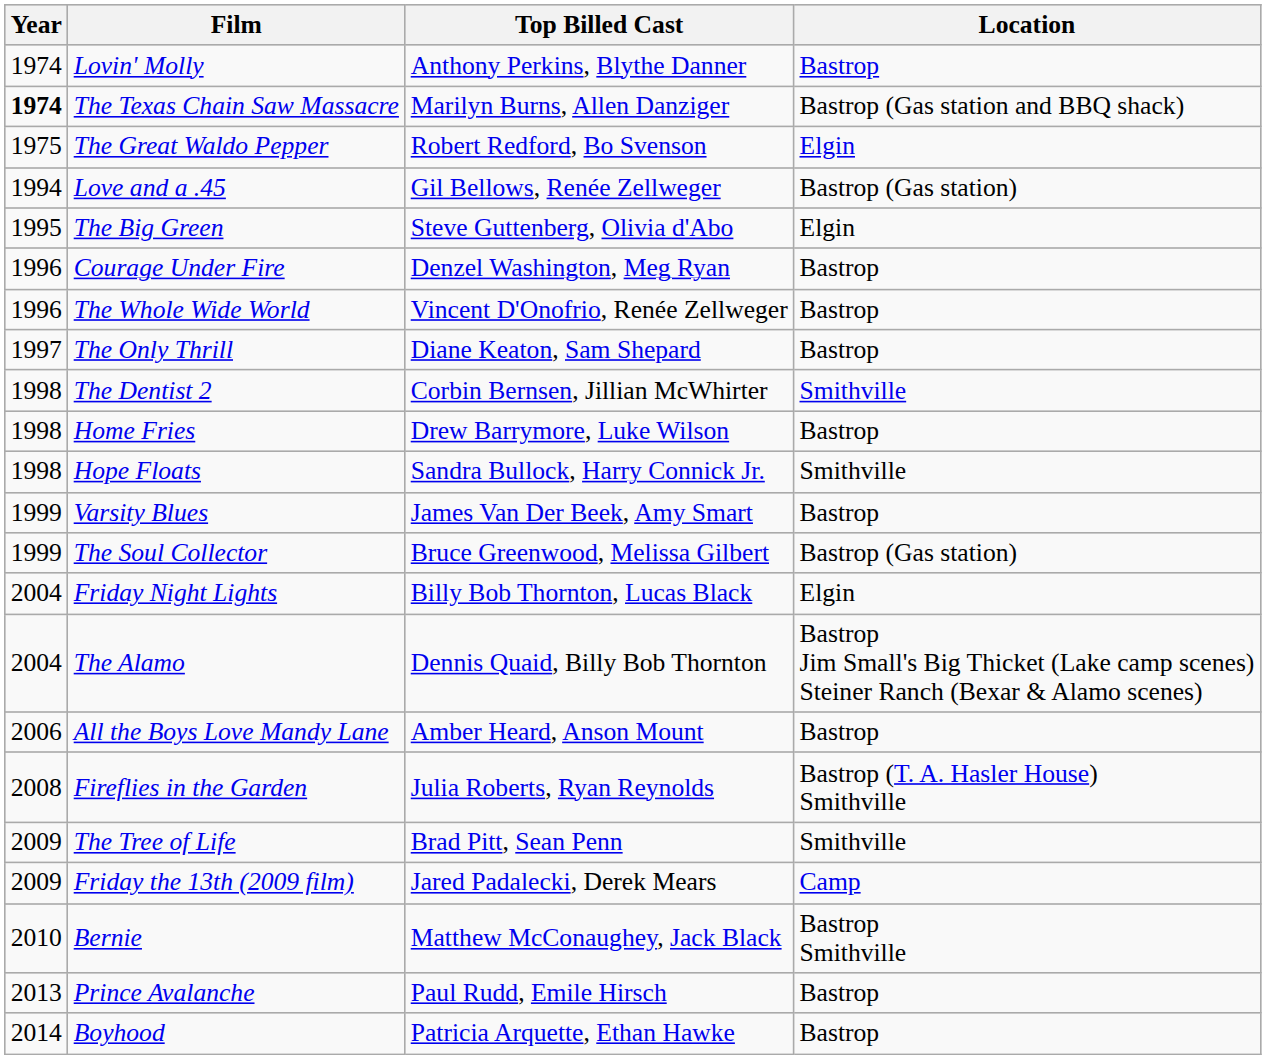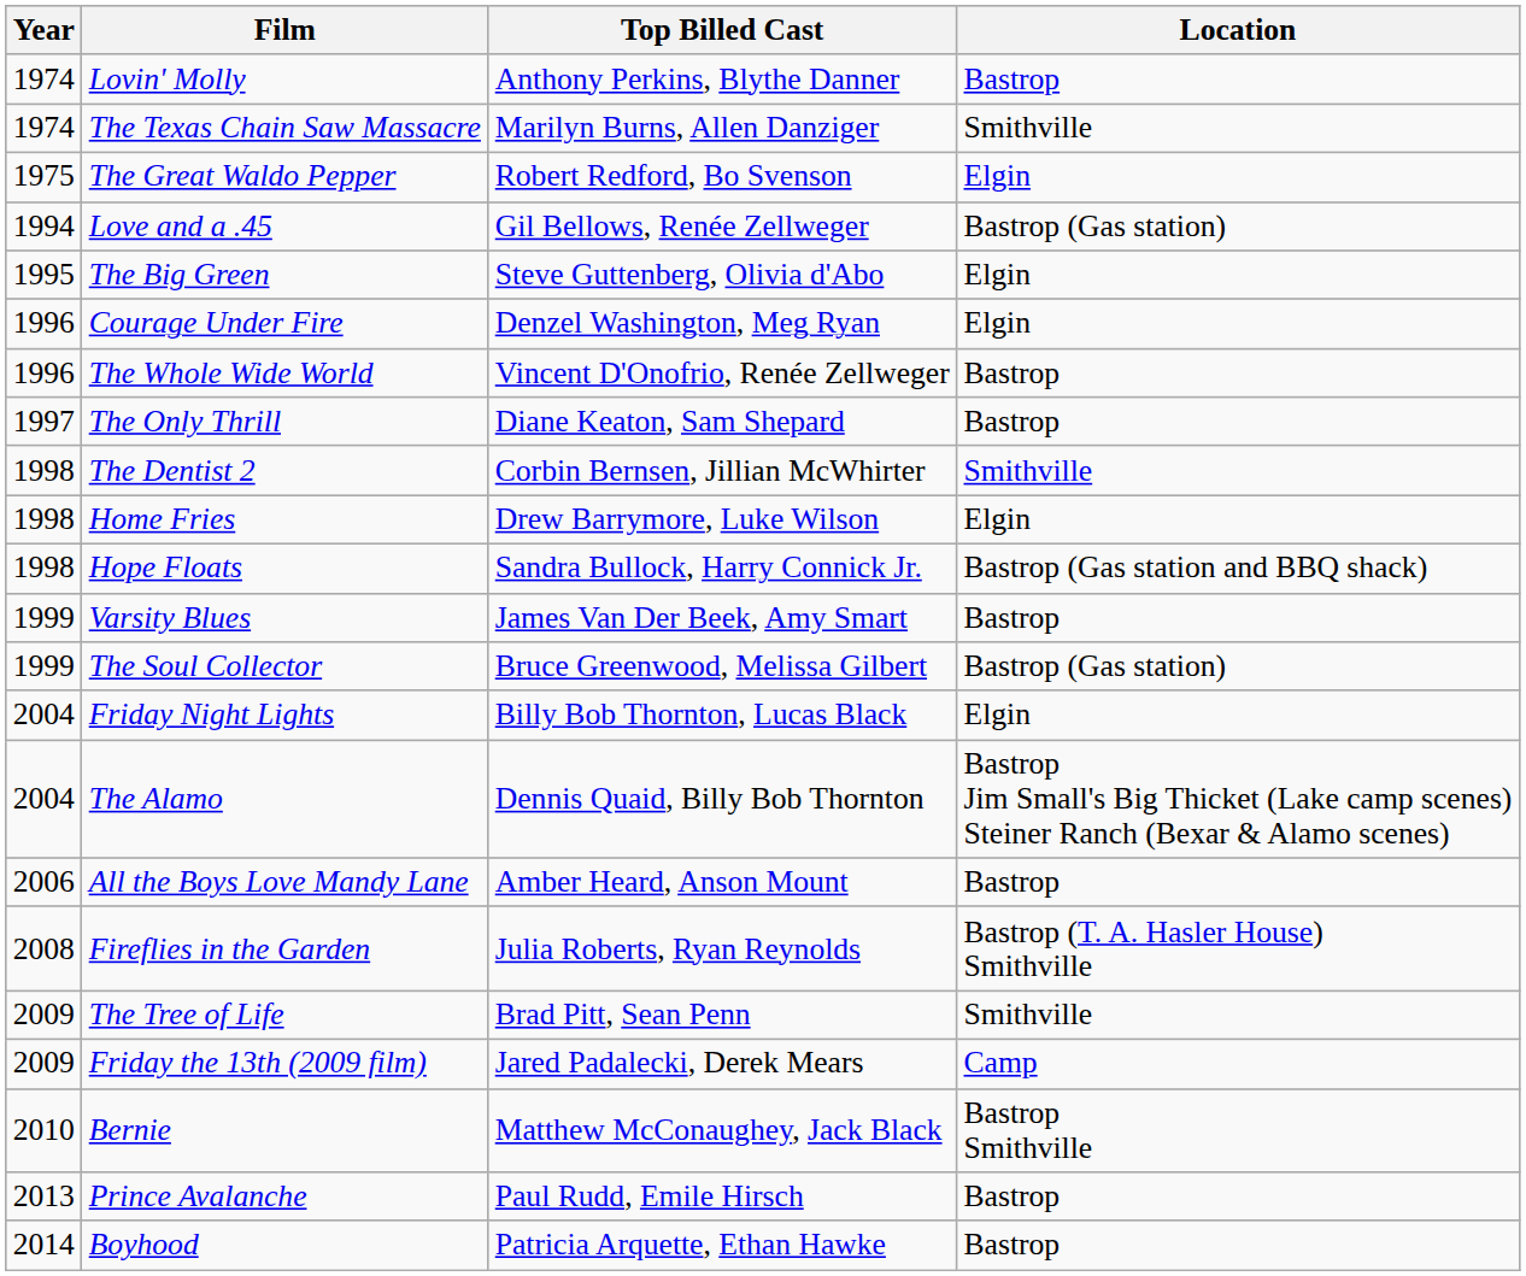 <table class="wikitable">
 <tr>
 <th>Year</th>
 <th>Film</th>
 <th>Top Billed Cast</th>
 <th>Location</th>
 </tr>
 <tr>
 <td>1974</td>
 <td><em><a href='#'>Lovin' Molly</a></em></td>
 <td><a href='#'>Anthony Perkins</a>, <a href='#'>Blythe Danner</a></td>
 <td><a href='#'>Bastrop</a></td>
 </tr>
 <tr>
-<td><strong>1974</strong></td>
+<td>1974</td>
 <td><em><a href='#'>The Texas Chain Saw Massacre</a></em></td>
 <td><a href='#'>Marilyn Burns</a>, <a href='#'>Allen Danziger</a></td>
-<td>Bastrop (Gas station and BBQ shack)</td>
+<td>Smithville</td>
 </tr>
 <tr>
 <td>1975</td>
 <td><em><a href='#'>The Great Waldo Pepper</a></em></td>
 <td><a href='#'>Robert Redford</a>, <a href='#'>Bo Svenson</a></td>
 <td><a href='#'>Elgin</a></td>
 </tr>
 <tr>
 <td>1994</td>
 <td><em><a href='#'>Love and a .45</a></em></td>
 <td><a href='#'>Gil Bellows</a>, <a href='#'>Renée Zellweger</a></td>
 <td>Bastrop (Gas station)</td>
 </tr>
 <tr>
 <td>1995</td>
 <td><em><a href='#'>The Big Green</a></em></td>
 <td><a href='#'>Steve Guttenberg</a>, <a href='#'>Olivia d'Abo</a></td>
 <td>Elgin</td>
 </tr>
 <tr>
 <td>1996</td>
 <td><em><a href='#'>Courage Under Fire</a></em></td>
 <td><a href='#'>Denzel Washington</a>, <a href='#'>Meg Ryan</a></td>
-<td>Bastrop</td>
+<td>Elgin</td>
 </tr>
 <tr>
 <td>1996</td>
 <td><em><a href='#'>The Whole Wide World</a></em></td>
 <td><a href='#'>Vincent D'Onofrio</a>, Renée Zellweger</td>
 <td>Bastrop</td>
 </tr>
 <tr>
 <td>1997</td>
 <td><em><a href='#'>The Only Thrill</a></em></td>
 <td><a href='#'>Diane Keaton</a>, <a href='#'>Sam Shepard</a></td>
 <td>Bastrop</td>
 </tr>
 <tr>
 <td>1998</td>
 <td><em><a href='#'>The Dentist 2</a></em></td>
 <td><a href='#'>Corbin Bernsen</a>, Jillian McWhirter</td>
 <td><a href='#'>Smithville</a></td>
 </tr>
 <tr>
 <td>1998</td>
 <td><em><a href='#'>Home Fries</a></em></td>
 <td><a href='#'>Drew Barrymore</a>, <a href='#'>Luke Wilson</a></td>
-<td>Bastrop</td>
+<td>Elgin</td>
 </tr>
 <tr>
 <td>1998</td>
 <td><em><a href='#'>Hope Floats</a></em></td>
 <td><a href='#'>Sandra Bullock</a>, <a href='#'>Harry Connick Jr.</a></td>
-<td>Smithville</td>
+<td>Bastrop (Gas station and BBQ shack)</td>
 </tr>
 <tr>
 <td>1999</td>
 <td><em><a href='#'>Varsity Blues</a></em></td>
 <td><a href='#'>James Van Der Beek</a>, <a href='#'>Amy Smart</a></td>
 <td>Bastrop</td>
 </tr>
 <tr>
 <td>1999</td>
 <td><em><a href='#'>The Soul Collector</a></em></td>
 <td><a href='#'>Bruce Greenwood</a>, <a href='#'>Melissa Gilbert</a></td>
 <td>Bastrop (Gas station)</td>
 </tr>
 <tr>
 <td>2004</td>
 <td><em><a href='#'>Friday Night Lights</a></em></td>
 <td><a href='#'>Billy Bob Thornton</a>, <a href='#'>Lucas Black</a></td>
 <td>Elgin</td>
 </tr>
 <tr>
 <td>2004</td>
 <td><em><a href='#'>The Alamo</a></em></td>
 <td><a href='#'>Dennis Quaid</a>, Billy Bob Thornton</td>
 <td>Bastrop<br>Jim Small's Big Thicket (Lake camp scenes)<br>Steiner Ranch (Bexar & Alamo scenes)</td>
 </tr>
 <tr>
 <td>2006</td>
 <td><em><a href='#'>All the Boys Love Mandy Lane</a></em></td>
 <td><a href='#'>Amber Heard</a>, <a href='#'>Anson Mount</a></td>
 <td>Bastrop</td>
 </tr>
 <tr>
 <td>2008</td>
 <td><em><a href='#'>Fireflies in the Garden</a></em></td>
 <td><a href='#'>Julia Roberts</a>, <a href='#'>Ryan Reynolds</a></td>
 <td>Bastrop (<a href='#'>T. A. Hasler House</a>)<br>Smithville</td>
 </tr>
 <tr>
 <td>2009</td>
 <td><em><a href='#'>The Tree of Life</a></em></td>
 <td><a href='#'>Brad Pitt</a>, <a href='#'>Sean Penn</a></td>
 <td>Smithville</td>
 </tr>
 <tr>
 <td>2009</td>
 <td><em><a href='#'>Friday the 13th (2009 film)</a></em></td>
 <td><a href='#'>Jared Padalecki</a>, Derek Mears</td>
 <td><a href='#'>Camp</a></td>
 </tr>
 <tr>
 <td>2010</td>
 <td><em><a href='#'>Bernie</a></em></td>
 <td><a href='#'>Matthew McConaughey</a>, <a href='#'>Jack Black</a></td>
 <td>Bastrop<br>Smithville</td>
 </tr>
 <tr>
 <td>2013</td>
 <td><em><a href='#'>Prince Avalanche</a></em></td>
 <td><a href='#'>Paul Rudd</a>, <a href='#'>Emile Hirsch</a></td>
 <td>Bastrop</td>
 </tr>
 <tr>
 <td>2014</td>
 <td><em><a href='#'>Boyhood</a></em></td>
 <td><a href='#'>Patricia Arquette</a>, <a href='#'>Ethan Hawke</a></td>
 <td>Bastrop</td>
 </tr>
 </table>
